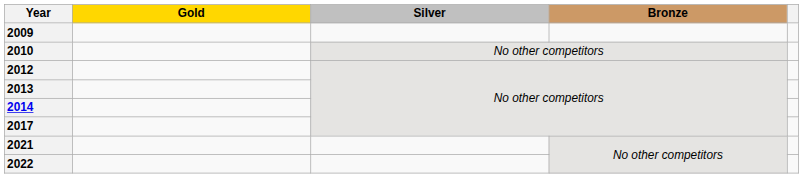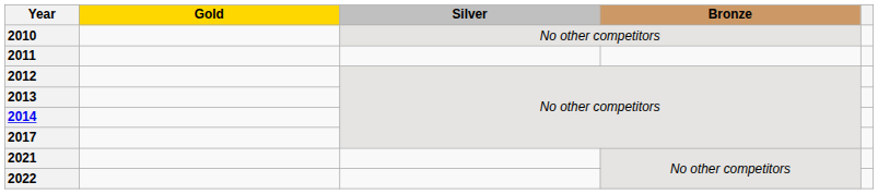 <table class="wikitable unsortable" style="text-align:left; width:85%">
 <tr>
 <th scope="col" style="text-align:center">Year</th>
 <td scope="col" style="text-align:center; width:30%; background:gold"><strong>Gold</strong></td>
 <td scope="col" style="text-align:center; width:30%; background:silver"><strong>Silver</strong></td>
 <td scope="col" style="text-align:center; width:30%; background:#c96"><strong>Bronze</strong></td>
 <th scope="col" style="text-align:center"></th>
 </tr>
 <tr>
-<th scope="row" style="text-align:left">2009</th>
+<th scope="row" style="text-align:left">2010</th>
+<td></td>
+<td colspan="2" style="text-align:center" bgcolor="e5e4e2"><em>No other competitors</em></td>
+<td></td>
+</tr>
+<tr>
+<th scope="row" style="text-align:left">2011</th>
 <td></td>
 <td></td>
 <td></td>
-<td></td>
-</tr>
-<tr>
-<th scope="row" style="text-align:left">2010</th>
-<td></td>
-<td colspan="2" style="text-align:center" bgcolor="e5e4e2"><em>No other competitors</em></td>
 <td></td>
 </tr>
 <tr>
 <th scope="row" style="text-align:left">2012</th>
 <td></td>
 <td colspan="2" rowspan="4" style="text-align:center" bgcolor="e5e4e2"><em>No other competitors</em></td>
 <td></td>
 </tr>
 <tr>
 <th scope="row" style="text-align:left">2013</th>
 <td></td>
 <td></td>
 </tr>
 <tr>
 <th scope="row" style="text-align:left"><a href='#'>2014</a></th>
 <td></td>
 <td></td>
 </tr>
 <tr>
 <th scope="row" style="text-align:left">2017</th>
 <td></td>
 <td></td>
 </tr>
 <tr>
 <th scope="row" style="text-align:left">2021</th>
 <td></td>
 <td></td>
 <td rowspan="2" style="text-align:center" bgcolor="e5e4e2"><em>No other competitors</em></td>
 <td></td>
 </tr>
 <tr>
 <th scope="row" style="text-align:left">2022</th>
 <td></td>
 <td></td>
 <td></td>
 </tr>
 </table>
